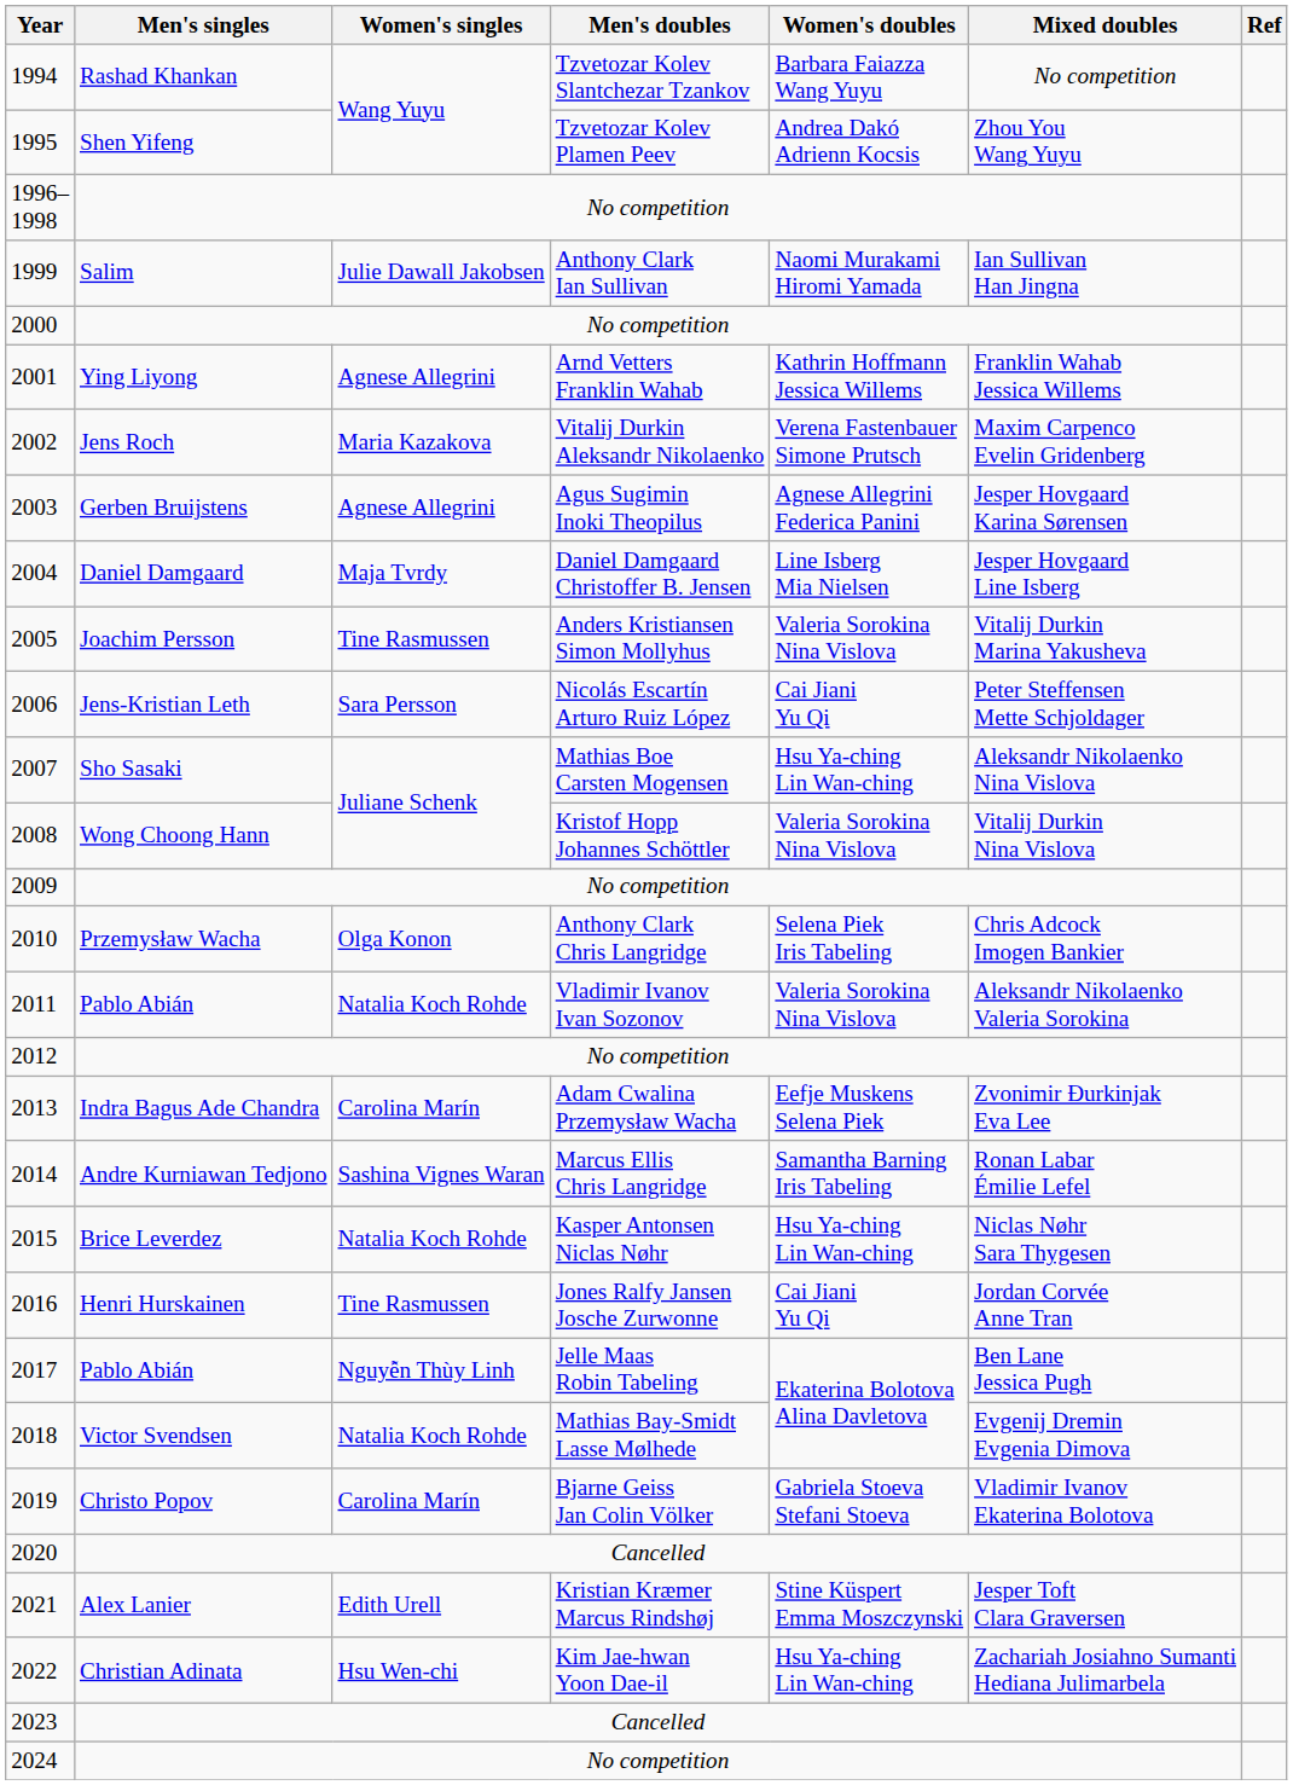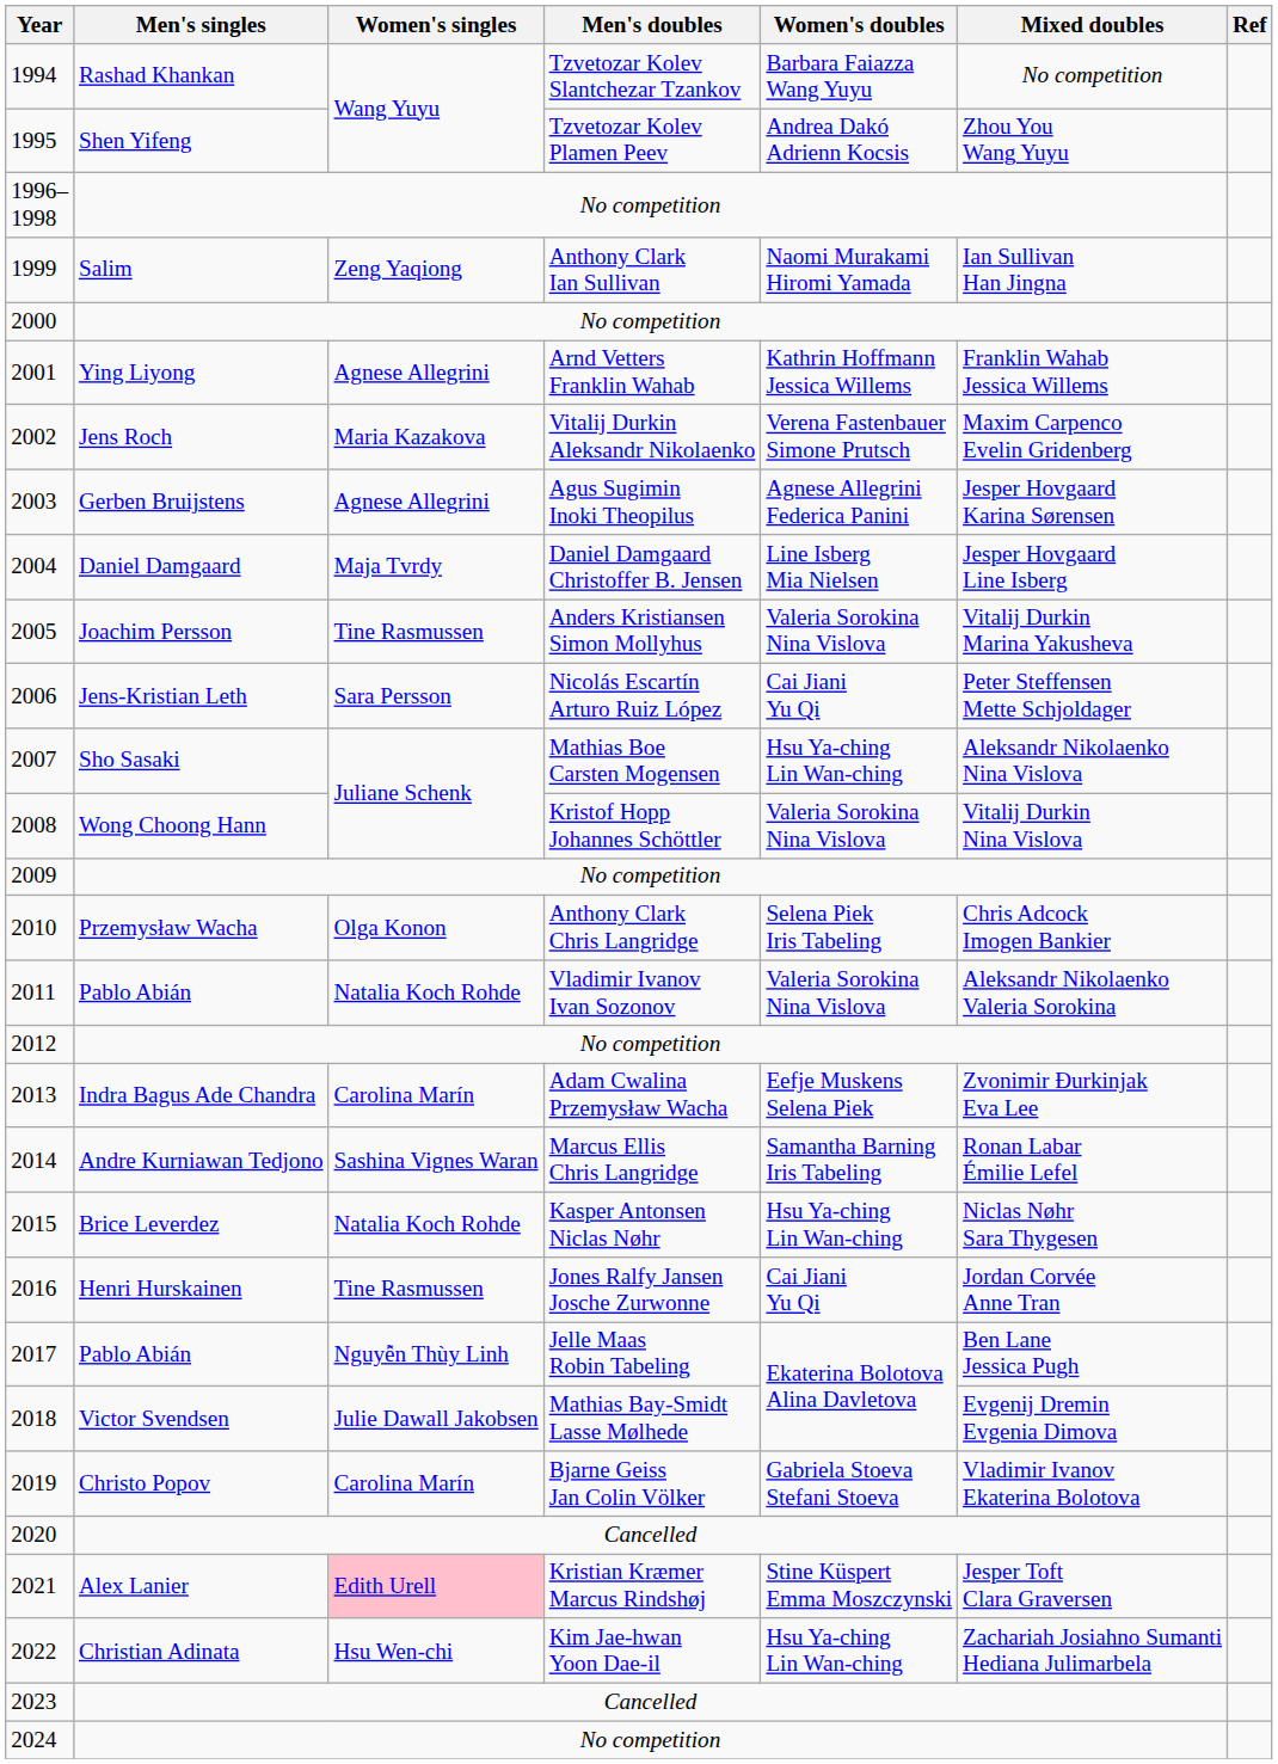 <table class=wikitable style="font-size:90%;">
 <tr>
 <th>Year</th>
 <th>Men's singles</th>
 <th>Women's singles</th>
 <th>Men's doubles</th>
 <th>Women's doubles</th>
 <th>Mixed doubles</th>
 <th>Ref</th>
 </tr>
 <tr>
 <td>1994</td>
 <td> <a href='#'>Rashad Khankan</a></td>
 <td rowspan="2"> <a href='#'>Wang Yuyu</a></td>
 <td> <a href='#'>Tzvetozar Kolev</a><br> <a href='#'>Slantchezar Tzankov</a></td>
 <td> <a href='#'>Barbara Faiazza</a><br> <a href='#'>Wang Yuyu</a></td>
 <td align=center><em>No competition</em></td>
 <td></td>
 </tr>
 <tr>
 <td>1995</td>
 <td> <a href='#'>Shen Yifeng</a></td>
 <td> <a href='#'>Tzvetozar Kolev</a><br> <a href='#'>Plamen Peev</a></td>
 <td> <a href='#'>Andrea Dakó</a><br> <a href='#'>Adrienn Kocsis</a></td>
 <td> <a href='#'>Zhou You</a><br> <a href='#'>Wang Yuyu</a></td>
 <td></td>
 </tr>
 <tr>
 <td>1996–<br> 1998</td>
 <td colspan=5 align=center><em>No competition</em></td>
 </tr>
 <tr>
 <td>1999</td>
 <td> <a href='#'>Salim</a></td>
-<td> <a href='#'>Julie Dawall Jakobsen</a></td>
+<td> <a href='#'>Zeng Yaqiong</a></td>
 <td> <a href='#'>Anthony Clark</a><br> <a href='#'>Ian Sullivan</a></td>
 <td> <a href='#'>Naomi Murakami</a><br> <a href='#'>Hiromi Yamada</a></td>
 <td> <a href='#'>Ian Sullivan</a><br> <a href='#'>Han Jingna</a></td>
 <td></td>
 </tr>
 <tr>
 <td>2000</td>
 <td colspan=5 align=center><em>No competition</em></td>
 </tr>
 <tr>
 <td>2001</td>
 <td> <a href='#'>Ying Liyong</a></td>
 <td> <a href='#'>Agnese Allegrini</a></td>
 <td> <a href='#'>Arnd Vetters</a><br> <a href='#'>Franklin Wahab</a></td>
 <td> <a href='#'>Kathrin Hoffmann</a><br> <a href='#'>Jessica Willems</a></td>
 <td> <a href='#'>Franklin Wahab</a><br> <a href='#'>Jessica Willems</a></td>
 <td></td>
 </tr>
 <tr>
 <td>2002</td>
 <td> <a href='#'>Jens Roch</a></td>
 <td> <a href='#'>Maria Kazakova</a></td>
 <td> <a href='#'>Vitalij Durkin</a><br> <a href='#'>Aleksandr Nikolaenko</a></td>
 <td> <a href='#'>Verena Fastenbauer</a><br> <a href='#'>Simone Prutsch</a></td>
 <td> <a href='#'>Maxim Carpenco</a><br> <a href='#'>Evelin Gridenberg</a></td>
 <td></td>
 </tr>
 <tr>
 <td>2003</td>
 <td> <a href='#'>Gerben Bruijstens</a></td>
 <td> <a href='#'>Agnese Allegrini</a></td>
 <td> <a href='#'>Agus Sugimin</a><br> <a href='#'>Inoki Theopilus</a></td>
 <td> <a href='#'>Agnese Allegrini</a><br> <a href='#'>Federica Panini</a></td>
 <td> <a href='#'>Jesper Hovgaard</a><br> <a href='#'>Karina Sørensen</a></td>
 <td></td>
 </tr>
 <tr>
 <td>2004</td>
 <td> <a href='#'>Daniel Damgaard</a></td>
 <td> <a href='#'>Maja Tvrdy</a></td>
 <td> <a href='#'>Daniel Damgaard</a><br> <a href='#'>Christoffer B. Jensen</a></td>
 <td> <a href='#'>Line Isberg</a><br> <a href='#'>Mia Nielsen</a></td>
 <td> <a href='#'>Jesper Hovgaard</a><br> <a href='#'>Line Isberg</a></td>
 <td></td>
 </tr>
 <tr>
 <td>2005</td>
 <td> <a href='#'>Joachim Persson</a></td>
 <td> <a href='#'>Tine Rasmussen</a></td>
 <td> <a href='#'>Anders Kristiansen</a><br> <a href='#'>Simon Mollyhus</a></td>
 <td> <a href='#'>Valeria Sorokina</a><br> <a href='#'>Nina Vislova</a></td>
 <td> <a href='#'>Vitalij Durkin</a><br> <a href='#'>Marina Yakusheva</a></td>
 <td></td>
 </tr>
 <tr>
 <td>2006</td>
 <td> <a href='#'>Jens-Kristian Leth</a></td>
 <td> <a href='#'>Sara Persson</a></td>
 <td> <a href='#'>Nicolás Escartín</a><br> <a href='#'>Arturo Ruiz López</a></td>
 <td> <a href='#'>Cai Jiani</a><br> <a href='#'>Yu Qi</a></td>
 <td> <a href='#'>Peter Steffensen</a><br> <a href='#'>Mette Schjoldager</a></td>
 <td></td>
 </tr>
 <tr>
 <td>2007</td>
 <td> <a href='#'>Sho Sasaki</a></td>
 <td rowspan="2"> <a href='#'>Juliane Schenk</a></td>
 <td> <a href='#'>Mathias Boe</a><br> <a href='#'>Carsten Mogensen</a></td>
 <td> <a href='#'>Hsu Ya-ching</a><br> <a href='#'>Lin Wan-ching</a></td>
 <td> <a href='#'>Aleksandr Nikolaenko</a><br> <a href='#'>Nina Vislova</a></td>
 <td></td>
 </tr>
 <tr>
 <td>2008</td>
 <td> <a href='#'>Wong Choong Hann</a></td>
 <td> <a href='#'>Kristof Hopp</a><br> <a href='#'>Johannes Schöttler</a></td>
 <td> <a href='#'>Valeria Sorokina</a><br> <a href='#'>Nina Vislova</a></td>
 <td> <a href='#'>Vitalij Durkin</a><br> <a href='#'>Nina Vislova</a></td>
 <td></td>
 </tr>
 <tr>
 <td>2009</td>
 <td colspan=5 align=center><em>No competition</em></td>
 </tr>
 <tr>
 <td>2010</td>
 <td> <a href='#'>Przemysław Wacha</a></td>
 <td> <a href='#'>Olga Konon</a></td>
 <td> <a href='#'>Anthony Clark</a><br> <a href='#'>Chris Langridge</a></td>
 <td> <a href='#'>Selena Piek</a><br> <a href='#'>Iris Tabeling</a></td>
 <td> <a href='#'>Chris Adcock</a><br> <a href='#'>Imogen Bankier</a></td>
 <td></td>
 </tr>
 <tr>
 <td>2011</td>
 <td> <a href='#'>Pablo Abián</a></td>
 <td> <a href='#'>Natalia Koch Rohde</a></td>
 <td> <a href='#'>Vladimir Ivanov</a><br> <a href='#'>Ivan Sozonov</a></td>
 <td> <a href='#'>Valeria Sorokina</a><br> <a href='#'>Nina Vislova</a></td>
 <td> <a href='#'>Aleksandr Nikolaenko</a><br> <a href='#'>Valeria Sorokina</a></td>
 <td></td>
 </tr>
 <tr>
 <td>2012</td>
 <td colspan=5 align=center><em>No competition</em></td>
 </tr>
 <tr>
 <td>2013</td>
 <td> <a href='#'>Indra Bagus Ade Chandra</a></td>
 <td> <a href='#'>Carolina Marín</a></td>
 <td> <a href='#'>Adam Cwalina</a><br> <a href='#'>Przemysław Wacha</a></td>
 <td> <a href='#'>Eefje Muskens</a><br> <a href='#'>Selena Piek</a></td>
 <td> <a href='#'>Zvonimir Đurkinjak</a><br> <a href='#'>Eva Lee</a></td>
 <td></td>
 </tr>
 <tr>
 <td>2014</td>
 <td> <a href='#'>Andre Kurniawan Tedjono</a></td>
 <td> <a href='#'>Sashina Vignes Waran</a></td>
 <td> <a href='#'>Marcus Ellis</a><br> <a href='#'>Chris Langridge</a></td>
 <td> <a href='#'>Samantha Barning</a><br> <a href='#'>Iris Tabeling</a></td>
 <td> <a href='#'>Ronan Labar</a><br> <a href='#'>Émilie Lefel</a></td>
 <td></td>
 </tr>
 <tr>
 <td>2015</td>
 <td> <a href='#'>Brice Leverdez</a></td>
 <td> <a href='#'>Natalia Koch Rohde</a></td>
 <td> <a href='#'>Kasper Antonsen</a><br> <a href='#'>Niclas Nøhr</a></td>
 <td> <a href='#'>Hsu Ya-ching</a><br> <a href='#'>Lin Wan-ching</a></td>
 <td> <a href='#'>Niclas Nøhr</a><br> <a href='#'>Sara Thygesen</a></td>
 <td></td>
 </tr>
 <tr>
 <td>2016</td>
 <td> <a href='#'>Henri Hurskainen</a></td>
 <td> <a href='#'>Tine Rasmussen</a></td>
 <td> <a href='#'>Jones Ralfy Jansen</a><br> <a href='#'>Josche Zurwonne</a></td>
 <td> <a href='#'>Cai Jiani</a><br> <a href='#'>Yu Qi</a></td>
 <td> <a href='#'>Jordan Corvée</a><br> <a href='#'>Anne Tran</a></td>
 <td></td>
 </tr>
 <tr>
 <td>2017</td>
 <td> <a href='#'>Pablo Abián</a></td>
 <td> <a href='#'>Nguyễn Thùy Linh</a></td>
 <td> <a href='#'>Jelle Maas</a><br> <a href='#'>Robin Tabeling</a></td>
 <td rowspan="2"> <a href='#'>Ekaterina Bolotova</a><br> <a href='#'>Alina Davletova</a></td>
 <td> <a href='#'>Ben Lane</a><br> <a href='#'>Jessica Pugh</a></td>
 <td></td>
 </tr>
 <tr>
 <td>2018</td>
 <td> <a href='#'>Victor Svendsen</a></td>
-<td> <a href='#'>Natalia Koch Rohde</a></td>
+<td> <a href='#'>Julie Dawall Jakobsen</a></td>
 <td> <a href='#'>Mathias Bay-Smidt</a><br> <a href='#'>Lasse Mølhede</a></td>
 <td> <a href='#'>Evgenij Dremin</a><br> <a href='#'>Evgenia Dimova</a></td>
 <td></td>
 </tr>
 <tr>
 <td>2019</td>
 <td> <a href='#'>Christo Popov</a></td>
 <td> <a href='#'>Carolina Marín</a></td>
 <td> <a href='#'>Bjarne Geiss</a><br> <a href='#'>Jan Colin Völker</a></td>
 <td> <a href='#'>Gabriela Stoeva</a><br> <a href='#'>Stefani Stoeva</a></td>
 <td> <a href='#'>Vladimir Ivanov</a><br> <a href='#'>Ekaterina Bolotova</a></td>
 <td></td>
 </tr>
 <tr>
 <td>2020</td>
 <td colspan="5" align="center"><em>Cancelled</em></td>
 <td></td>
 </tr>
 <tr>
 <td>2021</td>
 <td> <a href='#'>Alex Lanier</a></td>
-<td> <a href='#'>Edith Urell</a></td>
+<td style="background: pink;"> <a href='#'>Edith Urell</a></td>
 <td> <a href='#'>Kristian Kræmer</a><br> <a href='#'>Marcus Rindshøj</a></td>
 <td> <a href='#'>Stine Küspert</a> <br> <a href='#'>Emma Moszczynski</a></td>
 <td> <a href='#'>Jesper Toft</a> <br> <a href='#'>Clara Graversen</a></td>
 <td></td>
 </tr>
 <tr>
 <td>2022</td>
 <td> <a href='#'>Christian Adinata</a></td>
 <td> <a href='#'>Hsu Wen-chi</a></td>
 <td> <a href='#'>Kim Jae-hwan</a><br> <a href='#'>Yoon Dae-il</a></td>
 <td> <a href='#'>Hsu Ya-ching</a><br> <a href='#'>Lin Wan-ching</a></td>
 <td> <a href='#'>Zachariah Josiahno Sumanti</a><br> <a href='#'>Hediana Julimarbela</a></td>
 <td></td>
 </tr>
 <tr>
 <td>2023</td>
 <td colspan="5" align="center"><em>Cancelled</em></td>
 <td></td>
 </tr>
 <tr>
 <td>2024</td>
 <td colspan=5 align=center><em>No competition</em></td>
 </tr>
 </table>
